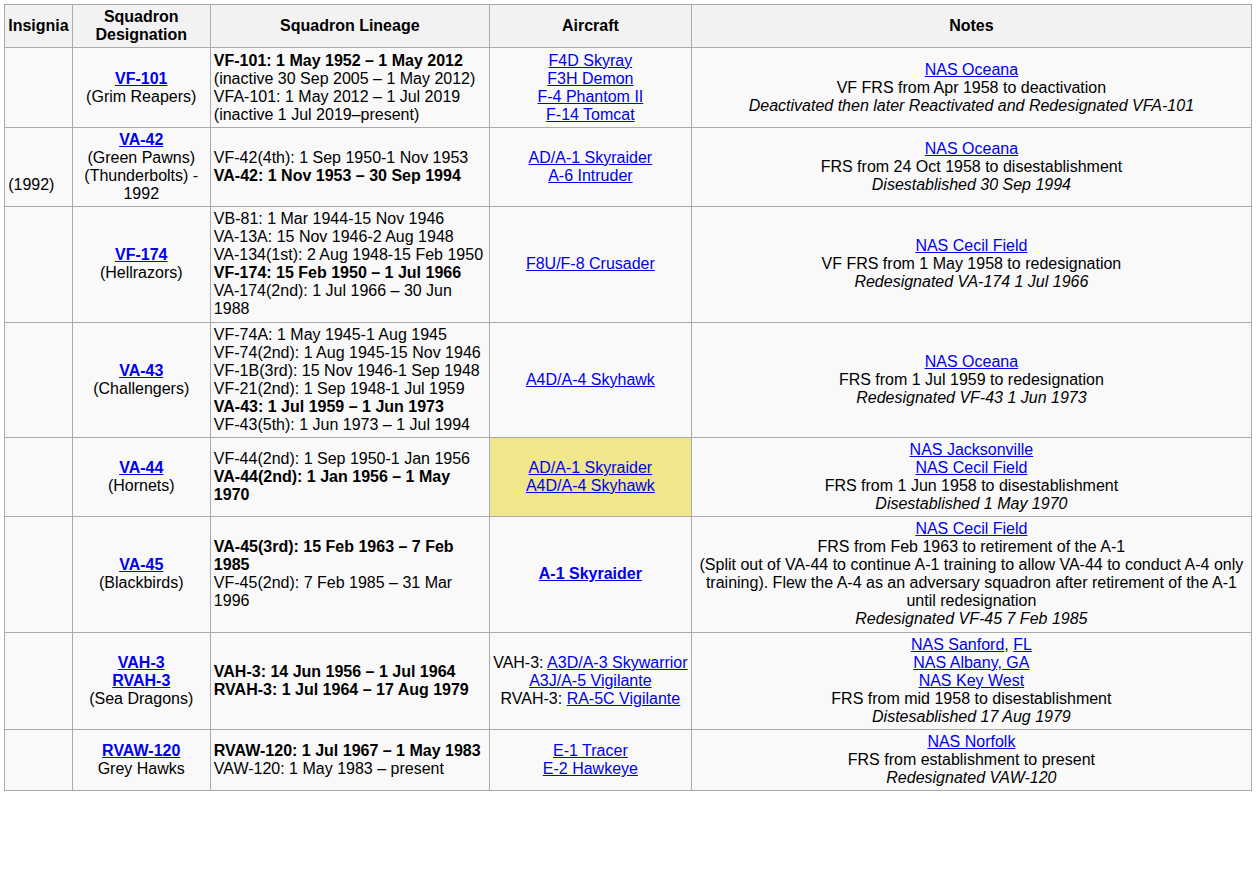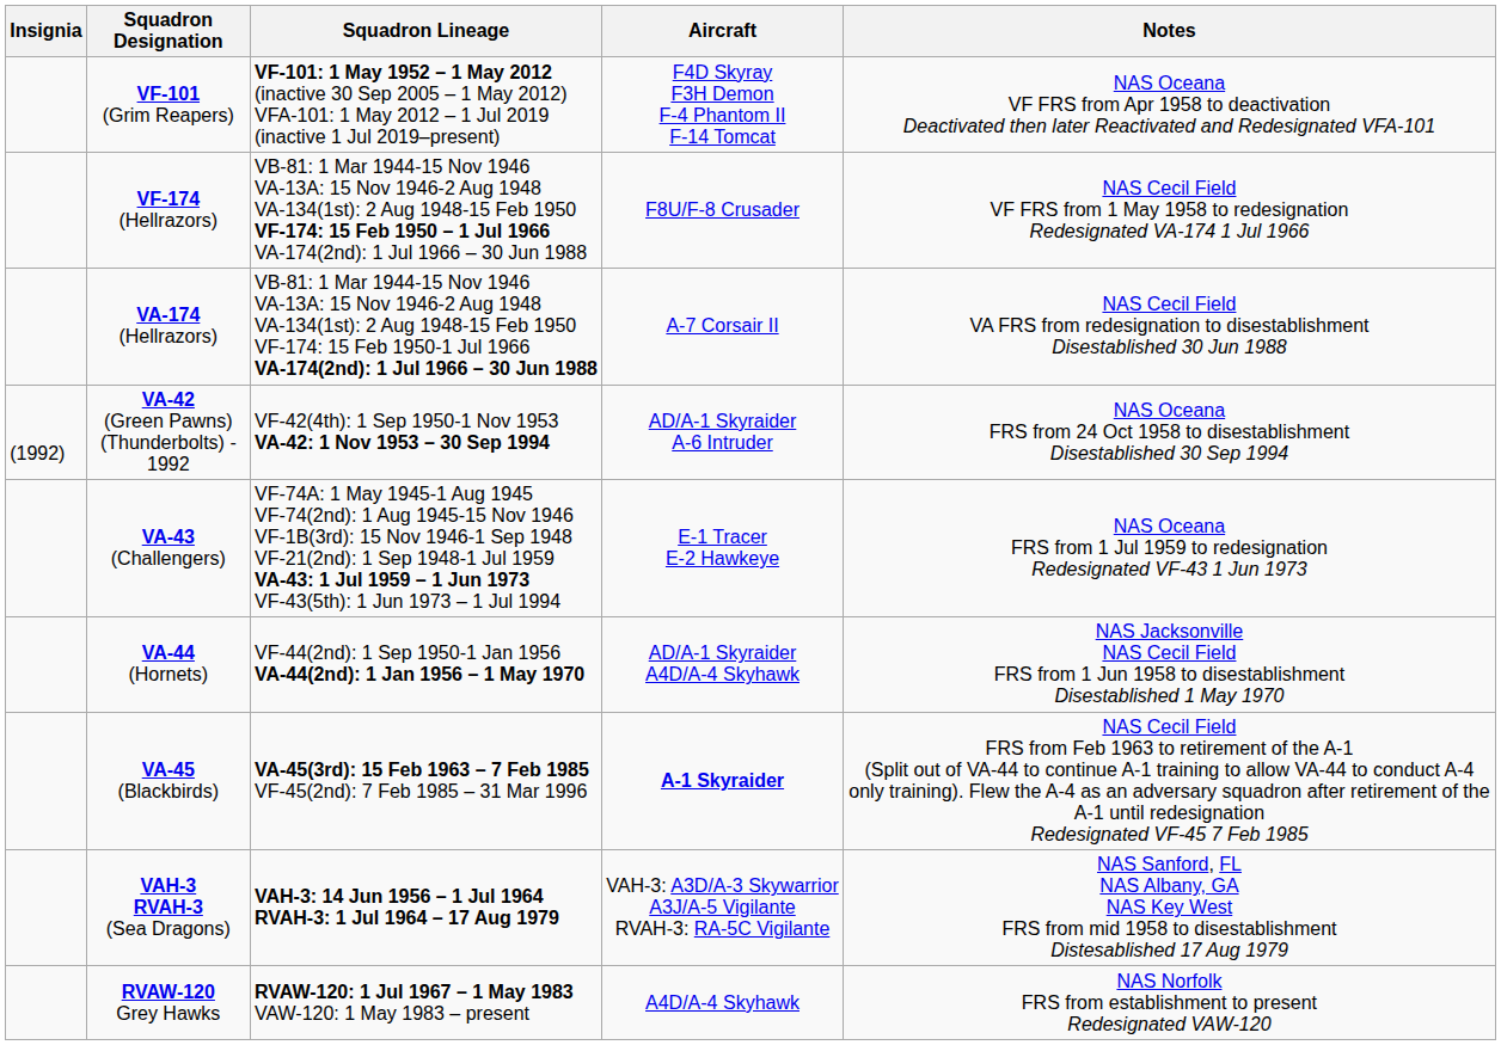 <table class="wikitable">
 <tr>
 <th><strong>Insignia</strong></th>
 <th><strong>Squadron Designation</strong></th>
 <th><strong>Squadron Lineage</strong></th>
 <th><strong>Aircraft</strong></th>
 <th><strong>Notes</strong></th>
 </tr>
 <tr>
 <td></td>
 <td style="text-align: center;"><strong><a href='#'>VF-101</a></strong> <br>(Grim Reapers)</td>
 <td><strong>VF-101: 1 May 1952 – 1 May 2012</strong><br>(inactive 30 Sep 2005 – 1 May 2012)<br>VFA-101: 1 May 2012 – 1 Jul 2019<br>(inactive 1 Jul 2019–present)</td>
 <td style="text-align: center;"><a href='#'>F4D Skyray</a><br><a href='#'>F3H Demon</a><br><a href='#'>F-4 Phantom II</a><br><a href='#'>F-14 Tomcat</a></td>
 <td style="text-align: center;"><a href='#'>NAS Oceana</a><br>VF FRS from Apr 1958 to deactivation<br><em>Deactivated then later Reactivated and Redesignated VFA-101</em></td>
 </tr>
 <tr>
+<td></td>
+<td style="text-align: center;"><strong><a href='#'>VF-174</a></strong><br>(Hellrazors)</td>
+<td>VB-81: 1 Mar 1944-15 Nov 1946<br>VA-13A: 15 Nov 1946-2 Aug 1948<br>VA-134(1st): 2 Aug 1948-15 Feb 1950<br><strong>VF-174: 15 Feb 1950 – 1 Jul 1966</strong><br>VA-174(2nd): 1 Jul 1966 – 30 Jun 1988</td>
+<td style="text-align: center;"><a href='#'>F8U/F-8 Crusader</a></td>
+<td style="text-align: center;"><a href='#'>NAS Cecil Field</a><br>VF FRS from 1 May 1958 to redesignation<br><em>Redesignated VA-174 1 Jul 1966</em></td>
+</tr>
+<tr>
+<td></td>
+<td style="text-align: center;"><strong><a href='#'>VA-174</a></strong><br>(Hellrazors)</td>
+<td style="white-space: nowrap;">VB-81: 1 Mar 1944-15 Nov 1946<br>VA-13A: 15 Nov 1946-2 Aug 1948<br>VA-134(1st): 2 Aug 1948-15 Feb 1950<br>VF-174: 15 Feb 1950-1 Jul 1966<br><strong>VA-174(2nd): 1 Jul 1966 – 30 Jun 1988</strong></td>
+<td style="text-align: center;"><a href='#'>A-7 Corsair II</a></td>
+<td style="text-align: center;"><a href='#'>NAS Cecil Field</a><br>VA FRS from redesignation to disestablishment<br><em>Disestablished 30 Jun 1988</em></td>
+</tr>
+<tr>
 <td><br><br><div>(1992)</div></td>
 <td style="text-align: center;"><strong><a href='#'>VA-42</a></strong><br>(Green Pawns)<br>(Thunderbolts) - 1992</td>
 <td>VF-42(4th): 1 Sep 1950-1 Nov 1953<br><strong>VA-42: 1 Nov 1953 – 30 Sep 1994</strong></td>
 <td style="text-align: center;"><a href='#'>AD/A-1 Skyraider</a><br><a href='#'>A-6 Intruder</a></td>
 <td style="text-align: center;"><a href='#'>NAS Oceana</a><br>FRS from 24 Oct 1958 to disestablishment<br><em>Disestablished 30 Sep 1994</em></td>
 </tr>
 <tr>
 <td></td>
-<td style="text-align: center;"><strong><a href='#'>VF-174</a></strong><br>(Hellrazors)</td>
-<td>VB-81: 1 Mar 1944-15 Nov 1946<br>VA-13A: 15 Nov 1946-2 Aug 1948<br>VA-134(1st): 2 Aug 1948-15 Feb 1950<br><strong>VF-174: 15 Feb 1950 – 1 Jul 1966</strong><br>VA-174(2nd): 1 Jul 1966 – 30 Jun 1988</td>
-<td style="text-align: center;"><a href='#'>F8U/F-8 Crusader</a></td>
-<td style="text-align: center;"><a href='#'>NAS Cecil Field</a><br>VF FRS from 1 May 1958 to redesignation<br><em>Redesignated VA-174 1 Jul 1966</em></td>
-</tr>
-<tr>
-<td></td>
 <td style="text-align: center;"><strong><a href='#'>VA-43</a></strong><br>(Challengers)</td>
 <td>VF-74A: 1 May 1945-1 Aug 1945<br>VF-74(2nd): 1 Aug 1945-15 Nov 1946<br>VF-1B(3rd): 15 Nov 1946-1 Sep 1948<br>VF-21(2nd): 1 Sep 1948-1 Jul 1959<br><strong>VA-43: 1 Jul 1959 – 1 Jun 1973</strong><br>VF-43(5th): 1 Jun 1973 – 1 Jul 1994</td>
-<td style="text-align: center;"><a href='#'>A4D/A-4 Skyhawk</a></td>
+<td style="text-align: center;"><a href='#'>E-1 Tracer</a><br><a href='#'>E-2 Hawkeye</a></td>
 <td style="text-align: center;"><a href='#'>NAS Oceana</a><br>FRS from 1 Jul 1959 to redesignation<br><em>Redesignated VF-43 1 Jun 1973</em></td>
 </tr>
 <tr>
 <td></td>
 <td style="text-align: center;"><strong><a href='#'>VA-44</a></strong><br>(Hornets)</td>
 <td>VF-44(2nd): 1 Sep 1950-1 Jan 1956<br><strong>VA-44(2nd): 1 Jan 1956 – 1 May 1970</strong></td>
-<td style="background: khaki; text-align: center;"><a href='#'>AD/A-1 Skyraider</a><br><a href='#'>A4D/A-4 Skyhawk</a></td>
+<td style="text-align: center;"><a href='#'>AD/A-1 Skyraider</a><br><a href='#'>A4D/A-4 Skyhawk</a></td>
 <td style="text-align: center;"><a href='#'>NAS Jacksonville</a><br><a href='#'>NAS Cecil Field</a><br>FRS from 1 Jun 1958 to disestablishment<br><em>Disestablished 1 May 1970</em></td>
 </tr>
 <tr>
 <td></td>
 <td style="text-align: center;"><strong><a href='#'>VA-45</a></strong><br>(Blackbirds)</td>
 <td><strong>VA-45(3rd): 15 Feb 1963 – 7 Feb 1985</strong><br>VF-45(2nd): 7 Feb 1985 – 31 Mar 1996</td>
 <td style="text-align: center;"><strong><a href='#'>A-1 Skyraider</a></strong></td>
 <td style="text-align: center;"><a href='#'>NAS Cecil Field</a><br>FRS from Feb 1963 to retirement of the A-1<br>(Split out of VA-44 to continue A-1 training to allow VA-44 to conduct A-4 only training). Flew the A-4 as an adversary squadron after retirement of the A-1 until redesignation<br><em>Redesignated VF-45 7 Feb 1985</em></td>
 </tr>
 <tr>
 <td></td>
 <td style="text-align: center;"><strong><a href='#'>VAH-3<br>RVAH-3</a></strong><br>(Sea Dragons)</td>
 <td><strong>VAH-3: 14 Jun 1956 – 1 Jul 1964</strong><br><strong>RVAH-3: 1 Jul 1964 – 17 Aug 1979</strong></td>
 <td style="white-space: nowrap; text-align: center;">VAH-3: <a href='#'>A3D/A-3 Skywarrior</a><br><a href='#'>A3J/A-5 Vigilante</a><br>RVAH-3: <a href='#'>RA-5C Vigilante</a></td>
 <td style="text-align: center;"><a href='#'>NAS Sanford</a>, <a href='#'>FL</a><br><a href='#'>NAS Albany, GA</a><br><a href='#'>NAS Key West</a><br>FRS from mid 1958 to disestablishment<br><em>Distesablished 17 Aug 1979</em></td>
 </tr>
 <tr>
 <td></td>
 <td style="text-align: center;"><strong><a href='#'>RVAW-120</a></strong><br>Grey Hawks</td>
 <td style="white-space: nowrap;"><strong>RVAW-120: 1 Jul 1967 – 1 May 1983</strong><br>VAW-120: 1 May 1983 – present</td>
-<td style="text-align: center;"><a href='#'>E-1 Tracer</a><br><a href='#'>E-2 Hawkeye</a></td>
+<td style="text-align: center;"><a href='#'>A4D/A-4 Skyhawk</a></td>
 <td style="text-align: center;"><a href='#'>NAS Norfolk</a><br>FRS from establishment to present<br><em>Redesignated VAW-120</em></td>
 </tr>
 </table>
